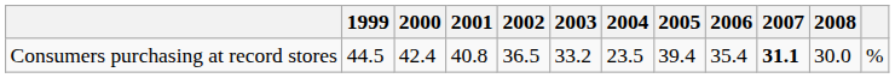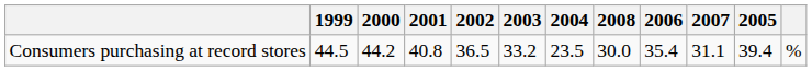 <table class="wikitable">
 <tr>
 <th></th>
 <th>1999</th>
 <th>2000</th>
 <th>2001</th>
 <th>2002</th>
 <th>2003</th>
 <th>2004</th>
-<th>2005</th>
+<th>2008</th>
 <th>2006</th>
 <th>2007</th>
-<th>2008</th>
+<th>2005</th>
 <th></th>
 </tr>
 <tr>
 <td>Consumers purchasing at record stores</td>
 <td>44.5</td>
-<td>42.4</td>
+<td>44.2</td>
 <td>40.8</td>
 <td>36.5</td>
 <td>33.2</td>
 <td>23.5</td>
+<td>30.0</td>
+<td>35.4</td>
+<td>31.1</td>
 <td>39.4</td>
-<td>35.4</td>
-<td><strong>31.1</strong></td>
-<td>30.0</td>
 <td>%</td>
 </tr>
 </table>
